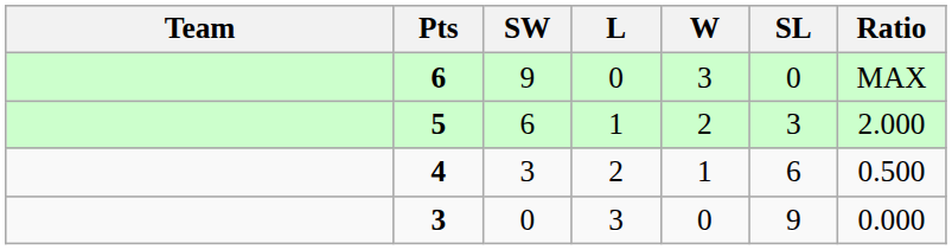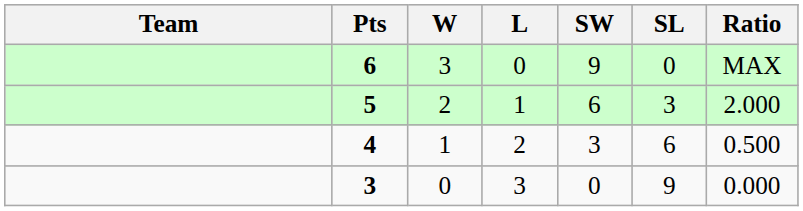 <table class=wikitable style=text-align:center>
 <tr>
 <th width=200>Team</th>
 <th width=40>Pts</th>
+<th width=40>W</th>
+<th width=40>L</th>
 <th width=40>SW</th>
-<th width=40>L</th>
-<th width=40>W</th>
 <th width=40>SL</th>
 <th width=50>Ratio</th>
 </tr>
 <tr bgcolor="ccffcc">
 <td align=left></td>
 <td><strong>6</strong></td>
+<td>3</td>
+<td>0</td>
 <td>9</td>
-<td>0</td>
-<td>3</td>
 <td>0</td>
 <td>MAX</td>
 </tr>
 <tr bgcolor="ccffcc">
 <td align=left></td>
 <td><strong>5</strong></td>
+<td>2</td>
+<td>1</td>
 <td>6</td>
-<td>1</td>
-<td>2</td>
 <td>3</td>
 <td>2.000</td>
 </tr>
 <tr>
 <td align=left></td>
 <td><strong>4</strong></td>
+<td>1</td>
+<td>2</td>
 <td>3</td>
-<td>2</td>
-<td>1</td>
 <td>6</td>
 <td>0.500</td>
 </tr>
 <tr>
 <td align=left></td>
 <td><strong>3</strong></td>
 <td>0</td>
 <td>3</td>
 <td>0</td>
 <td>9</td>
 <td>0.000</td>
 </tr>
 </table>
